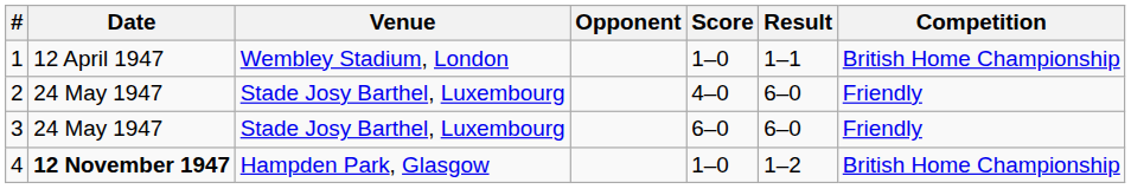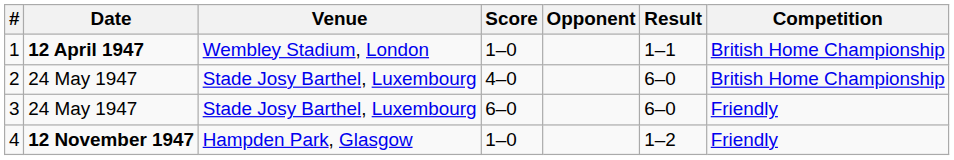 <table class="wikitable">
 <tr>
 <th>#</th>
 <th>Date</th>
 <th>Venue</th>
+<th>Score</th>
 <th>Opponent</th>
-<th>Score</th>
 <th>Result</th>
 <th>Competition</th>
 </tr>
 <tr>
 <td>1</td>
-<td>12 April 1947</td>
+<td><strong>12 April 1947</strong></td>
 <td><a href='#'>Wembley Stadium</a>, <a href='#'>London</a></td>
+<td>1–0</td>
 <td></td>
-<td>1–0</td>
 <td>1–1</td>
 <td><a href='#'>British Home Championship</a></td>
 </tr>
 <tr>
 <td>2</td>
 <td>24 May 1947</td>
 <td><a href='#'>Stade Josy Barthel</a>, <a href='#'>Luxembourg</a></td>
+<td>4–0</td>
 <td></td>
-<td>4–0</td>
 <td>6–0</td>
-<td><a href='#'>Friendly</a></td>
+<td><a href='#'>British Home Championship</a></td>
 </tr>
 <tr>
 <td>3</td>
 <td>24 May 1947</td>
 <td><a href='#'>Stade Josy Barthel</a>, <a href='#'>Luxembourg</a></td>
+<td>6–0</td>
 <td></td>
-<td>6–0</td>
 <td>6–0</td>
 <td><a href='#'>Friendly</a></td>
 </tr>
 <tr>
 <td>4</td>
 <td><strong>12 November 1947</strong></td>
 <td><a href='#'>Hampden Park</a>, <a href='#'>Glasgow</a></td>
+<td>1–0</td>
 <td></td>
-<td>1–0</td>
 <td>1–2</td>
-<td><a href='#'>British Home Championship</a></td>
+<td><a href='#'>Friendly</a></td>
 </tr>
 </table>
